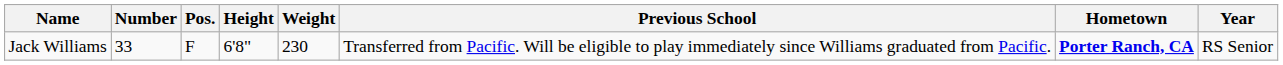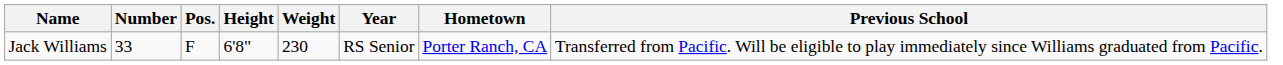 <table class="wikitable sortable" border="1">
 <tr>
 <th>Name</th>
 <th>Number</th>
 <th>Pos.</th>
 <th>Height</th>
 <th>Weight</th>
+<th>Year</th>
+<th>Hometown</th>
 <th class="unsortable">Previous School</th>
-<th>Hometown</th>
-<th>Year</th>
 </tr>
 <tr>
 <td>Jack Williams</td>
 <td>33</td>
 <td>F</td>
 <td>6'8"</td>
 <td>230</td>
+<td>RS Senior</td>
+<td><a href='#'>Porter Ranch, CA</a></td>
 <td>Transferred from <a href='#'>Pacific</a>. Will be eligible to play immediately since Williams graduated from <a href='#'>Pacific</a>.</td>
-<td><strong><a href='#'>Porter Ranch, CA</a></strong></td>
-<td>RS Senior</td>
 </tr>
 </table>
